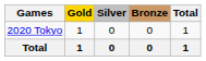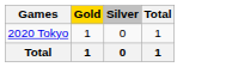 <table class="wikitable sortable" style="text-align:center">
 <tr>
 <th>Games</th>
 <th style="background-color:gold;">Gold</th>
 <th style="background-color:silver;">Silver</th>
-<th style="background-color:#c96;">Bronze</th>
 <th>Total</th>
 </tr>
 <tr>
 <td align=left> <a href='#'>2020 Tokyo</a></td>
 <td>1</td>
-<td>0</td>
 <td>0</td>
 <td>1</td>
 </tr>
 <tr>
 <th>Total</th>
 <th>1</th>
 <th>0</th>
-<th>0</th>
 <th>1</th>
 </tr>
 </table>
